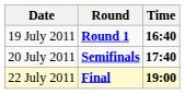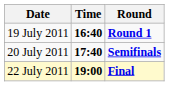 <table class="wikitable">
 <tr>
 <th>Date</th>
+<th>Time</th>
 <th>Round</th>
-<th>Time</th>
 </tr>
 <tr>
 <td>19 July 2011</td>
+<td><strong>16:40</strong></td>
 <td><strong><a href='#'>Round 1</a></strong></td>
-<td><strong>16:40</strong></td>
 </tr>
 <tr>
 <td>20 July 2011</td>
+<td><strong>17:40</strong></td>
 <td><strong><a href='#'>Semifinals</a></strong></td>
-<td><strong>17:40</strong></td>
 </tr>
 <tr style=background:lemonchiffon>
 <td>22 July 2011</td>
+<td><strong>19:00</strong></td>
 <td><strong><a href='#'>Final</a></strong></td>
-<td><strong>19:00</strong></td>
 </tr>
 </table>
